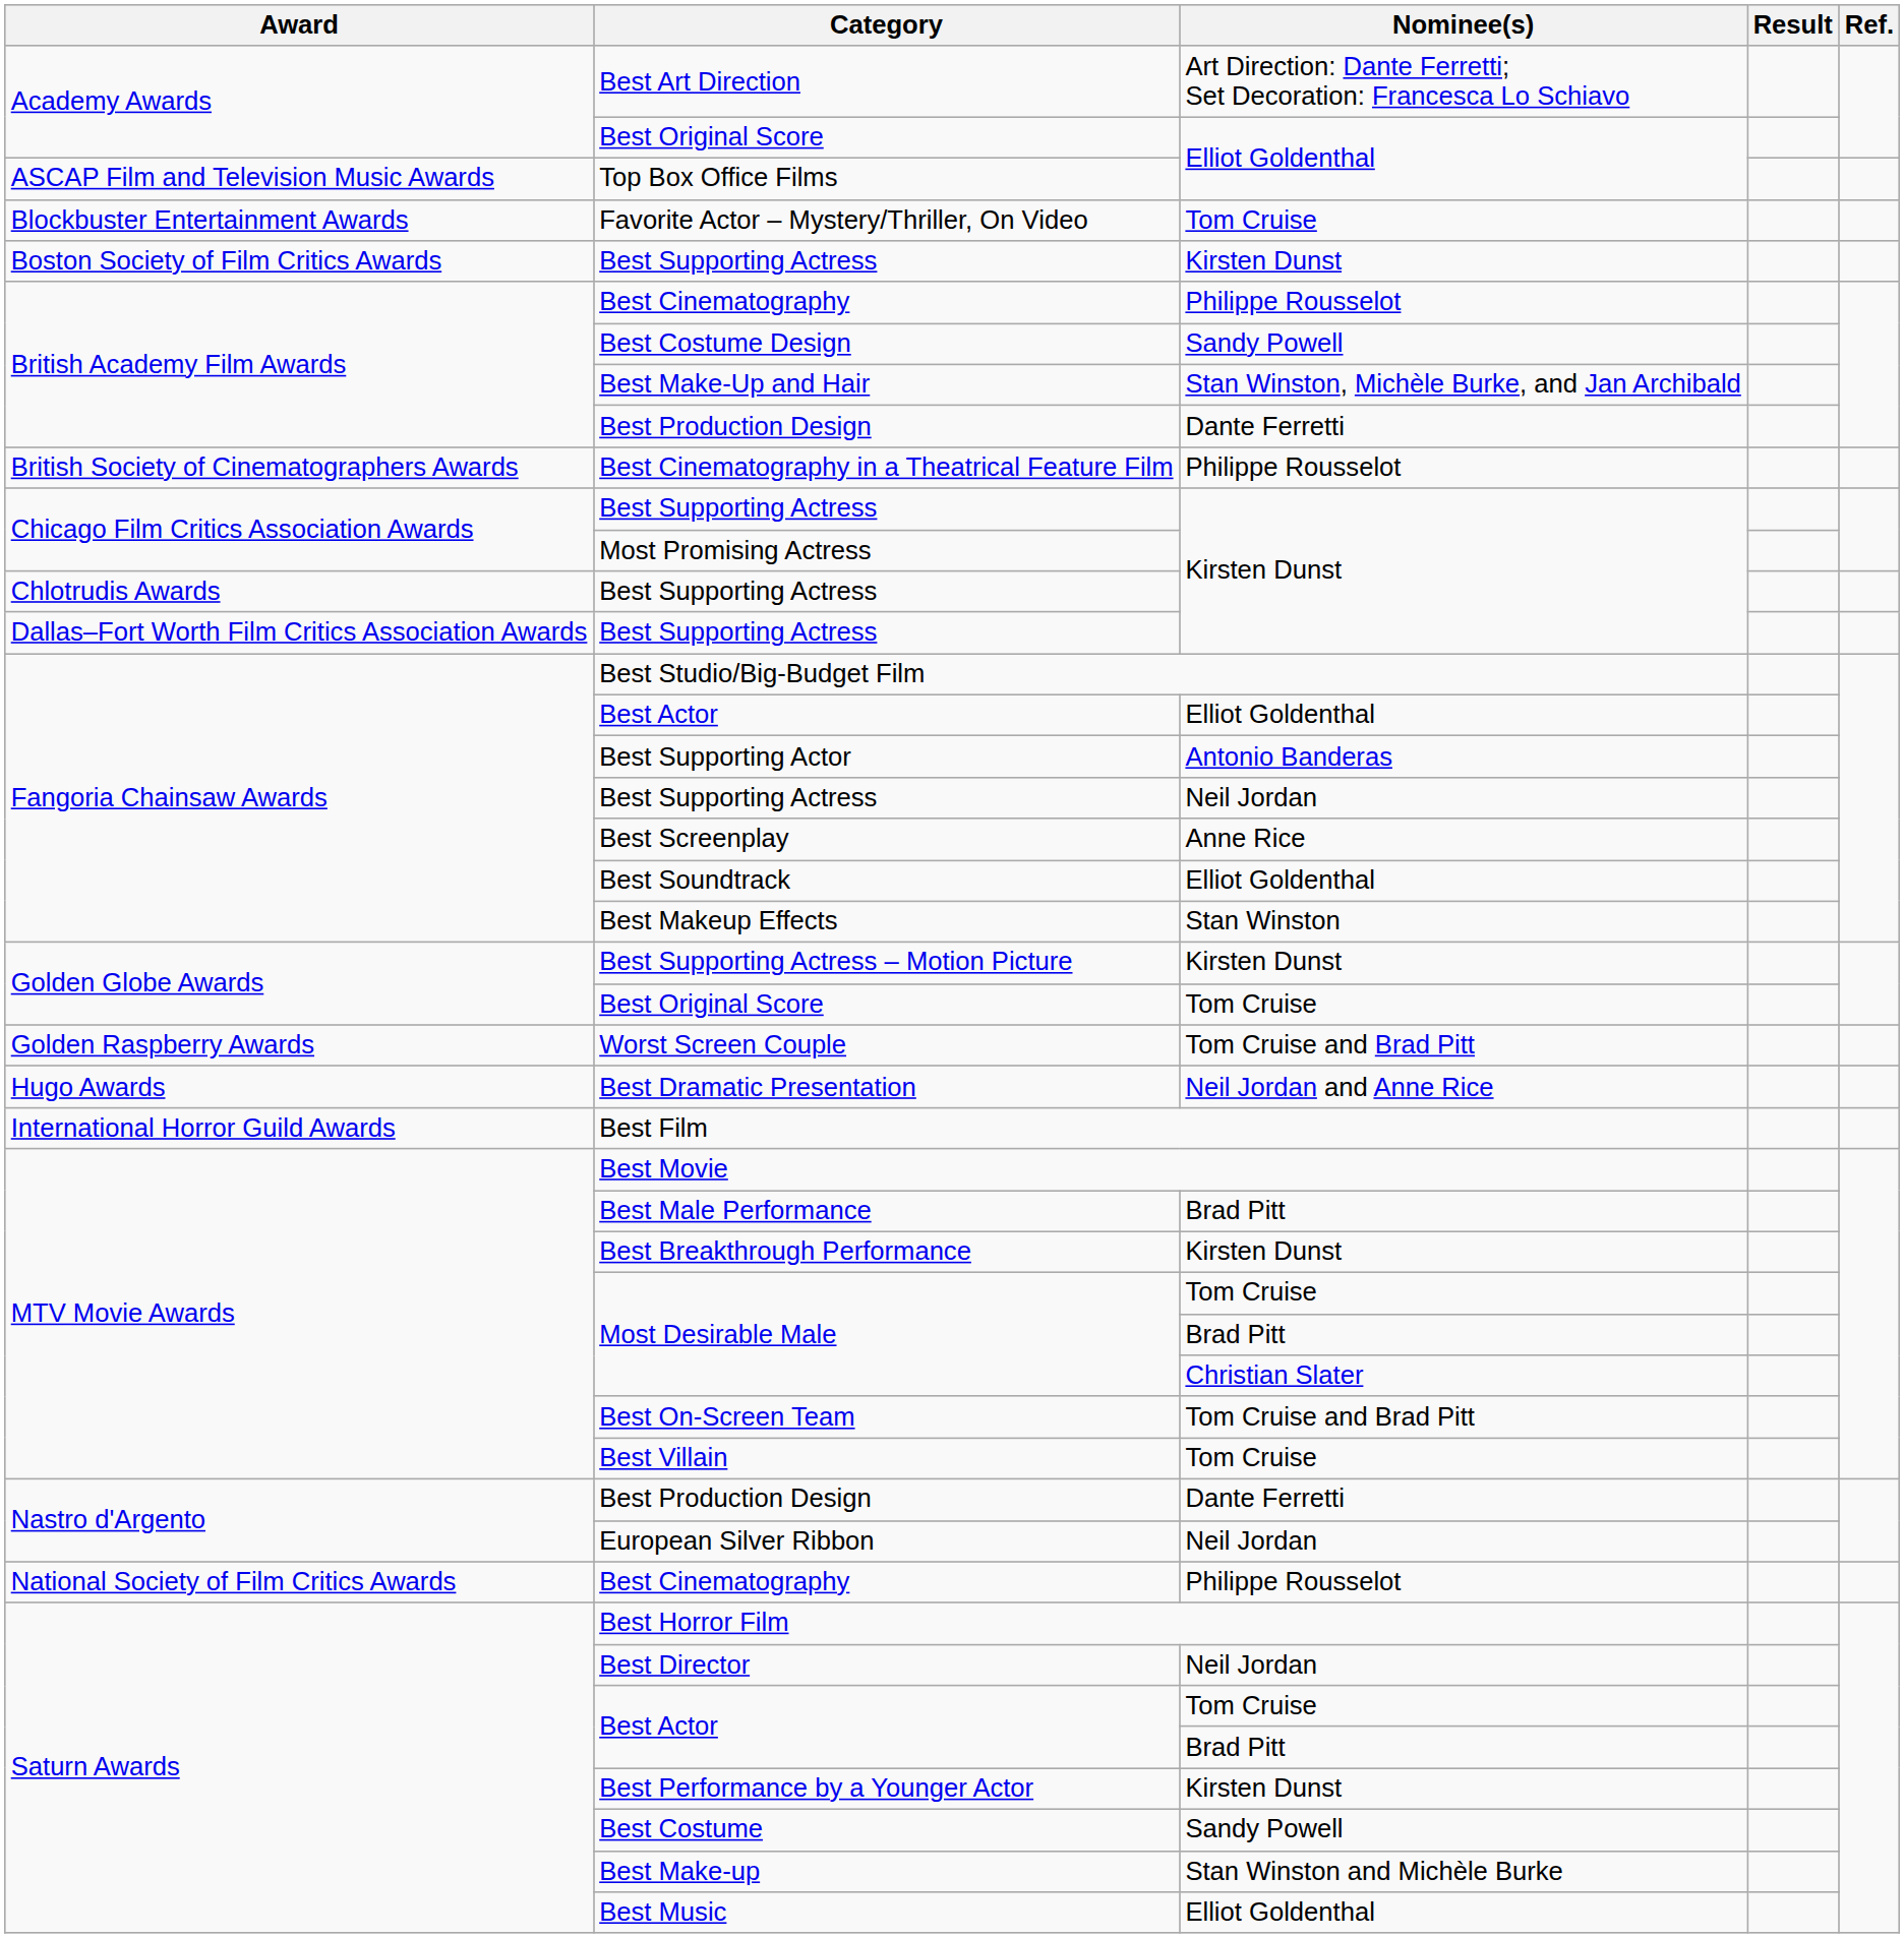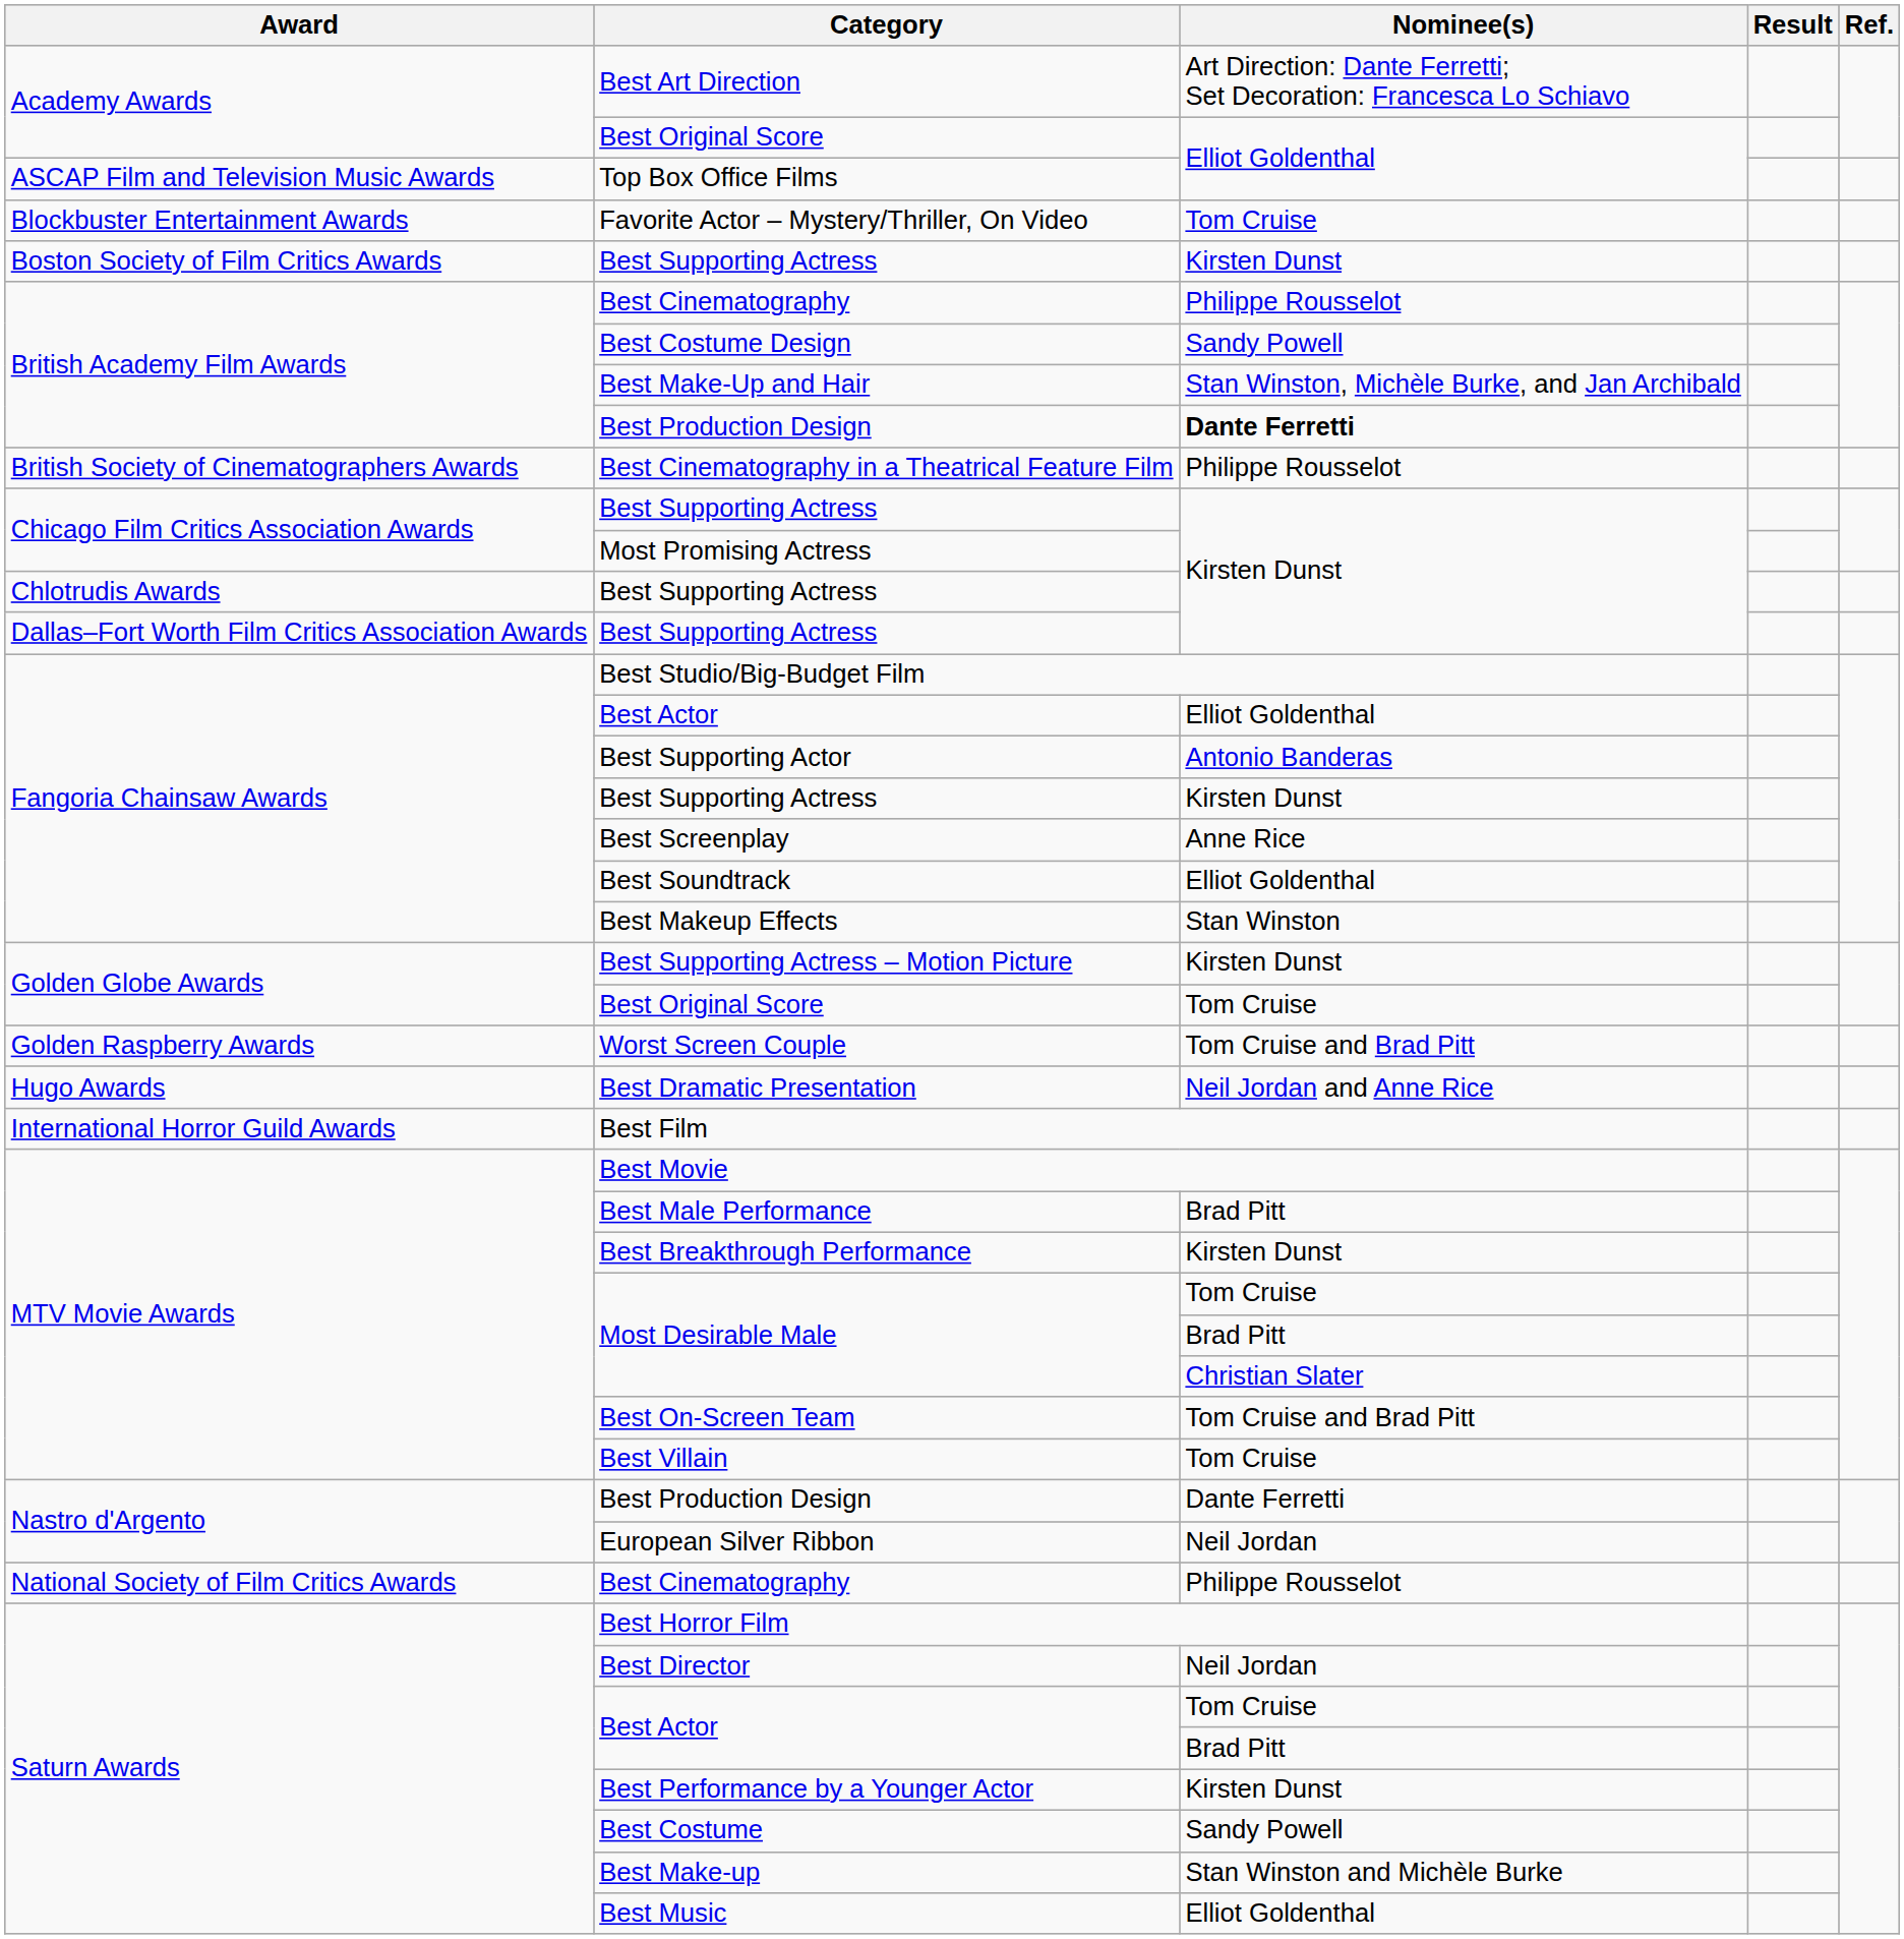 <table class="wikitable">
 <tr>
 <th>Award</th>
 <th>Category</th>
 <th>Nominee(s)</th>
 <th>Result</th>
 <th>Ref.</th>
 </tr>
 <tr>
 <td rowspan="2"><a href='#'>Academy Awards</a></td>
 <td><a href='#'>Best Art Direction</a></td>
 <td>Art Direction: <a href='#'>Dante Ferretti</a>; <br> Set Decoration: <a href='#'>Francesca Lo Schiavo</a></td>
 <td></td>
 <td align="center" rowspan="2"></td>
 </tr>
 <tr>
 <td><a href='#'>Best Original Score</a></td>
 <td rowspan="2"><a href='#'>Elliot Goldenthal</a></td>
 <td></td>
 </tr>
 <tr>
 <td><a href='#'>ASCAP Film and Television Music Awards</a></td>
 <td>Top Box Office Films</td>
 <td></td>
 <td align="center"></td>
 </tr>
 <tr>
 <td><a href='#'>Blockbuster Entertainment Awards</a></td>
 <td>Favorite Actor – Mystery/Thriller, On Video</td>
 <td><a href='#'>Tom Cruise</a></td>
 <td></td>
 <td align="center"></td>
 </tr>
 <tr>
 <td><a href='#'>Boston Society of Film Critics Awards</a></td>
 <td><a href='#'>Best Supporting Actress</a></td>
 <td><a href='#'>Kirsten Dunst</a></td>
 <td></td>
 <td align="center"></td>
 </tr>
 <tr>
 <td rowspan="4"><a href='#'>British Academy Film Awards</a></td>
 <td><a href='#'>Best Cinematography</a></td>
 <td><a href='#'>Philippe Rousselot</a></td>
 <td></td>
 <td align="center" rowspan="4"></td>
 </tr>
 <tr>
 <td><a href='#'>Best Costume Design</a></td>
 <td><a href='#'>Sandy Powell</a></td>
 <td></td>
 </tr>
 <tr>
 <td><a href='#'>Best Make-Up and Hair</a></td>
 <td><a href='#'>Stan Winston</a>, <a href='#'>Michèle Burke</a>, and <a href='#'>Jan Archibald</a></td>
 <td></td>
 </tr>
 <tr>
 <td><a href='#'>Best Production Design</a></td>
-<td>Dante Ferretti</td>
+<td><strong>Dante Ferretti</strong></td>
 <td></td>
 </tr>
 <tr>
 <td><a href='#'>British Society of Cinematographers Awards</a></td>
 <td><a href='#'>Best Cinematography in a Theatrical Feature Film</a></td>
 <td>Philippe Rousselot</td>
 <td></td>
 <td align="center"></td>
 </tr>
 <tr>
 <td rowspan="2"><a href='#'>Chicago Film Critics Association Awards</a></td>
 <td><a href='#'>Best Supporting Actress</a></td>
 <td rowspan="4">Kirsten Dunst</td>
 <td></td>
 <td align="center" rowspan="2"></td>
 </tr>
 <tr>
 <td>Most Promising Actress</td>
 <td></td>
 </tr>
 <tr>
 <td><a href='#'>Chlotrudis Awards</a></td>
 <td>Best Supporting Actress</td>
 <td></td>
 <td align="center"></td>
 </tr>
 <tr>
 <td><a href='#'>Dallas–Fort Worth Film Critics Association Awards</a></td>
 <td><a href='#'>Best Supporting Actress</a></td>
 <td></td>
 <td align="center"></td>
 </tr>
 <tr>
 <td rowspan="7"><a href='#'>Fangoria Chainsaw Awards</a></td>
 <td colspan="2">Best Studio/Big-Budget Film</td>
 <td></td>
 <td align="center" rowspan="7"></td>
 </tr>
 <tr>
 <td><a href='#'>Best Actor</a></td>
 <td>Elliot Goldenthal</td>
 <td></td>
 </tr>
 <tr>
 <td>Best Supporting Actor</td>
 <td><a href='#'>Antonio Banderas</a></td>
 <td></td>
 </tr>
 <tr>
 <td>Best Supporting Actress</td>
-<td>Neil Jordan</td>
+<td>Kirsten Dunst</td>
 <td></td>
 </tr>
 <tr>
 <td>Best Screenplay</td>
 <td>Anne Rice</td>
 <td></td>
 </tr>
 <tr>
 <td>Best Soundtrack</td>
 <td>Elliot Goldenthal</td>
 <td></td>
 </tr>
 <tr>
 <td>Best Makeup Effects</td>
 <td>Stan Winston</td>
 <td></td>
 </tr>
 <tr>
 <td rowspan="2"><a href='#'>Golden Globe Awards</a></td>
 <td><a href='#'>Best Supporting Actress – Motion Picture</a></td>
 <td>Kirsten Dunst</td>
 <td></td>
 <td align="center" rowspan="2"></td>
 </tr>
 <tr>
 <td><a href='#'>Best Original Score</a></td>
 <td>Tom Cruise</td>
 <td></td>
 </tr>
 <tr>
 <td><a href='#'>Golden Raspberry Awards</a></td>
 <td><a href='#'>Worst Screen Couple</a></td>
 <td>Tom Cruise and <a href='#'>Brad Pitt</a></td>
 <td></td>
 <td align="center"></td>
 </tr>
 <tr>
 <td><a href='#'>Hugo Awards</a></td>
 <td><a href='#'>Best Dramatic Presentation</a></td>
 <td><a href='#'>Neil Jordan</a>  and <a href='#'>Anne Rice</a> </td>
 <td></td>
 <td align="center"></td>
 </tr>
 <tr>
 <td><a href='#'>International Horror Guild Awards</a></td>
 <td colspan="2">Best Film</td>
 <td></td>
 <td align="center"></td>
 </tr>
 <tr>
 <td rowspan="8"><a href='#'>MTV Movie Awards</a></td>
 <td colspan="2"><a href='#'>Best Movie</a></td>
 <td></td>
 <td align="center" rowspan="8"></td>
 </tr>
 <tr>
 <td><a href='#'>Best Male Performance</a></td>
 <td>Brad Pitt</td>
 <td></td>
 </tr>
 <tr>
 <td><a href='#'>Best Breakthrough Performance</a></td>
 <td>Kirsten Dunst</td>
 <td></td>
 </tr>
 <tr>
 <td rowspan="3"><a href='#'>Most Desirable Male</a></td>
 <td>Tom Cruise</td>
 <td></td>
 </tr>
 <tr>
 <td>Brad Pitt</td>
 <td></td>
 </tr>
 <tr>
 <td><a href='#'>Christian Slater</a></td>
 <td></td>
 </tr>
 <tr>
 <td><a href='#'>Best On-Screen Team</a></td>
 <td>Tom Cruise and Brad Pitt</td>
 <td></td>
 </tr>
 <tr>
 <td><a href='#'>Best Villain</a></td>
 <td>Tom Cruise</td>
 <td></td>
 </tr>
 <tr>
 <td rowspan="2"><a href='#'>Nastro d'Argento</a></td>
 <td>Best Production Design</td>
 <td>Dante Ferretti</td>
 <td></td>
 <td align="center" rowspan="2"></td>
 </tr>
 <tr>
 <td>European Silver Ribbon</td>
 <td>Neil Jordan</td>
 <td></td>
 </tr>
 <tr>
 <td><a href='#'>National Society of Film Critics Awards</a></td>
 <td><a href='#'>Best Cinematography</a></td>
 <td>Philippe Rousselot</td>
 <td></td>
 <td align="center"></td>
 </tr>
 <tr>
 <td rowspan="8"><a href='#'>Saturn Awards</a></td>
 <td colspan="2"><a href='#'>Best Horror Film</a></td>
 <td></td>
 <td align="center" rowspan="8"></td>
 </tr>
 <tr>
 <td><a href='#'>Best Director</a></td>
 <td>Neil Jordan</td>
 <td></td>
 </tr>
 <tr>
 <td rowspan="2"><a href='#'>Best Actor</a></td>
 <td>Tom Cruise</td>
 <td></td>
 </tr>
 <tr>
 <td>Brad Pitt</td>
 <td></td>
 </tr>
 <tr>
 <td><a href='#'>Best Performance by a Younger Actor</a></td>
 <td>Kirsten Dunst</td>
 <td></td>
 </tr>
 <tr>
 <td><a href='#'>Best Costume</a></td>
 <td>Sandy Powell</td>
 <td></td>
 </tr>
 <tr>
 <td><a href='#'>Best Make-up</a></td>
 <td>Stan Winston and Michèle Burke</td>
 <td></td>
 </tr>
 <tr>
 <td><a href='#'>Best Music</a></td>
 <td>Elliot Goldenthal</td>
 <td></td>
 </tr>
 </table>
